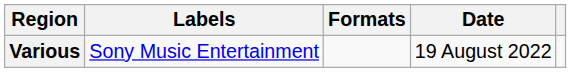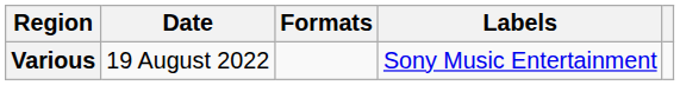 <table class="wikitable plainrowheaders">
 <tr>
 <th scope="col">Region</th>
+<th scope="col">Date</th>
+<th scope="col">Formats</th>
 <th scope="col">Labels</th>
-<th scope="col">Formats</th>
-<th scope="col">Date</th>
 <th scope="col"></th>
 </tr>
 <tr>
 <th scope="row">Various</th>
+<td>19 August 2022</td>
+<td></td>
 <td><a href='#'>Sony Music Entertainment</a></td>
-<td></td>
-<td>19 August 2022</td>
 <td style="text-align:center;"></td>
 </tr>
 </table>
